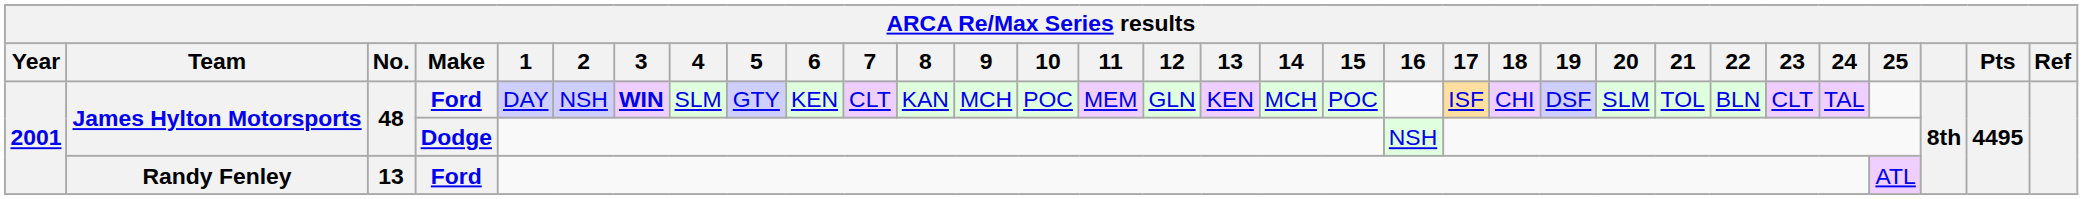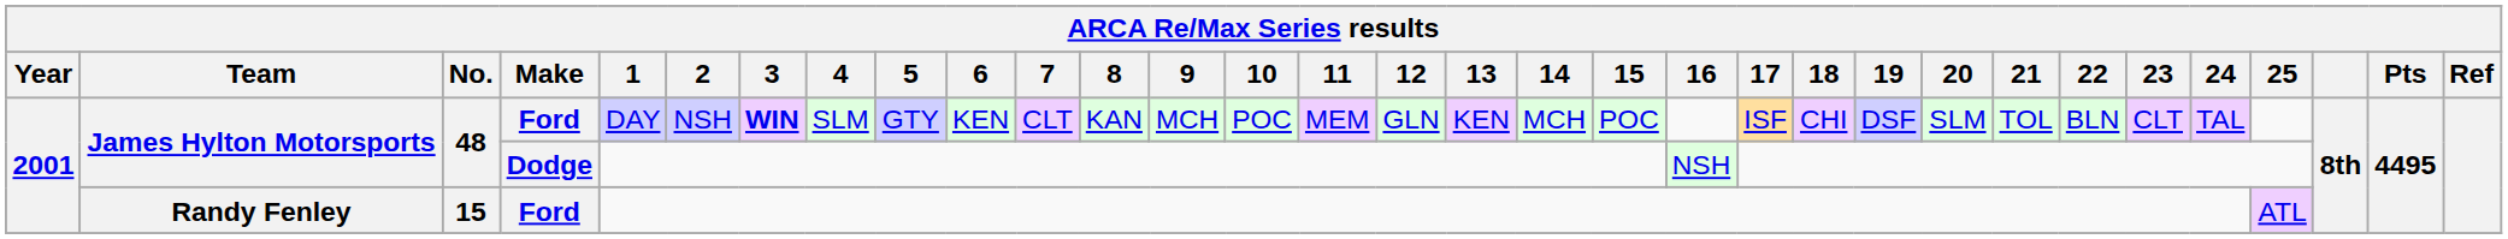 <table class="wikitable" style="text-align:center; font-size:75%">
 <tr>
 <th colspan="34"><a href='#'>ARCA Re/Max Series</a> results</th>
 </tr>
 <tr>
 <th>Year</th>
 <th>Team</th>
 <th>No.</th>
 <th>Make</th>
 <th>1</th>
 <th>2</th>
 <th>3</th>
 <th>4</th>
 <th>5</th>
 <th>6</th>
 <th>7</th>
 <th>8</th>
 <th>9</th>
 <th>10</th>
 <th>11</th>
 <th>12</th>
 <th>13</th>
 <th>14</th>
 <th>15</th>
 <th>16</th>
 <th>17</th>
 <th>18</th>
 <th>19</th>
 <th>20</th>
 <th>21</th>
 <th>22</th>
 <th>23</th>
 <th>24</th>
 <th>25</th>
 <th></th>
 <th>Pts</th>
 <th>Ref</th>
 </tr>
 <tr>
 <th rowspan=3><a href='#'>2001</a></th>
 <th rowspan=2><a href='#'>James Hylton Motorsports</a></th>
 <th rowspan=2>48</th>
 <th><a href='#'>Ford</a></th>
 <td style="background:#CFCFFF;"><a href='#'>DAY</a><br></td>
 <td style="background:#CFCFFF;"><a href='#'>NSH</a><br></td>
 <td style="background:#EFCFFF;"><strong><a href='#'>WIN</a><br></strong></td>
 <td style="background:#DFFFDF;"><a href='#'>SLM</a><br></td>
 <td style="background:#CFCFFF;"><a href='#'>GTY</a><br></td>
 <td style="background:#DFFFDF;"><a href='#'>KEN</a><br></td>
 <td style="background:#EFCFFF;"><a href='#'>CLT</a><br></td>
 <td style="background:#DFFFDF;"><a href='#'>KAN</a><br></td>
 <td style="background:#DFFFDF;"><a href='#'>MCH</a><br></td>
 <td style="background:#DFFFDF;"><a href='#'>POC</a><br></td>
 <td style="background:#EFCFFF;"><a href='#'>MEM</a><br></td>
 <td style="background:#DFFFDF;"><a href='#'>GLN</a><br></td>
 <td style="background:#EFCFFF;"><a href='#'>KEN</a><br></td>
 <td style="background:#DFFFDF;"><a href='#'>MCH</a><br></td>
 <td style="background:#DFFFDF;"><a href='#'>POC</a><br></td>
 <td></td>
 <td style="background:#FFDF9F;"><a href='#'>ISF</a><br></td>
 <td style="background:#EFCFFF;"><a href='#'>CHI</a><br></td>
 <td style="background:#CFCFFF;"><a href='#'>DSF</a><br></td>
 <td style="background:#DFFFDF;"><a href='#'>SLM</a><br></td>
 <td style="background:#DFFFDF;"><a href='#'>TOL</a><br></td>
 <td style="background:#DFFFDF;"><a href='#'>BLN</a><br></td>
 <td style="background:#EFCFFF;"><a href='#'>CLT</a><br></td>
 <td style="background:#EFCFFF;"><a href='#'>TAL</a><br></td>
 <td></td>
 <th rowspan=3>8th</th>
 <th rowspan=3>4495</th>
 <th rowspan=3></th>
 </tr>
 <tr>
 <th><a href='#'>Dodge</a></th>
 <td colspan=15></td>
 <td style="background:#DFFFDF;"><a href='#'>NSH</a><br></td>
 <td colspan=9></td>
 </tr>
 <tr>
 <th>Randy Fenley</th>
-<th>13</th>
+<th>15</th>
 <th><a href='#'>Ford</a></th>
 <td colspan=24></td>
 <td style="background:#EFCFFF;"><a href='#'>ATL</a><br></td>
 </tr>
 </table>
